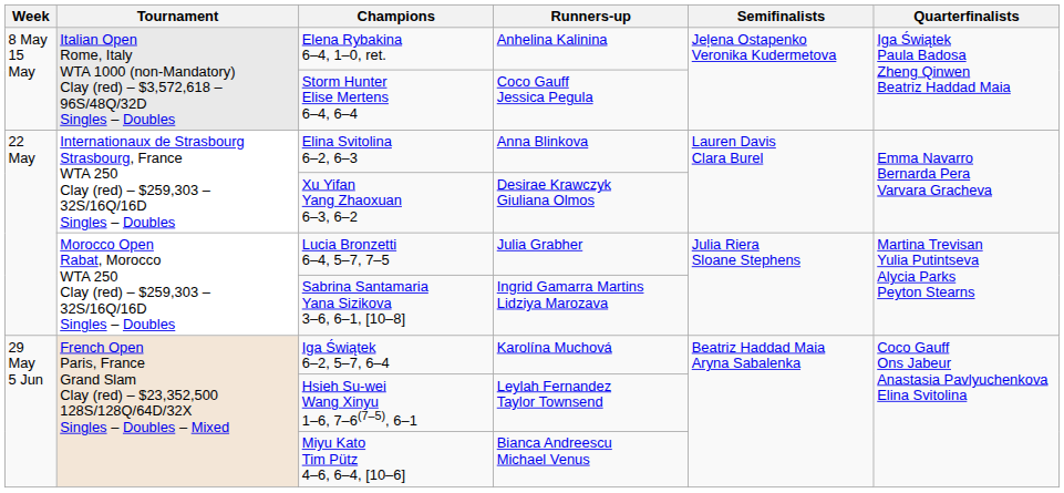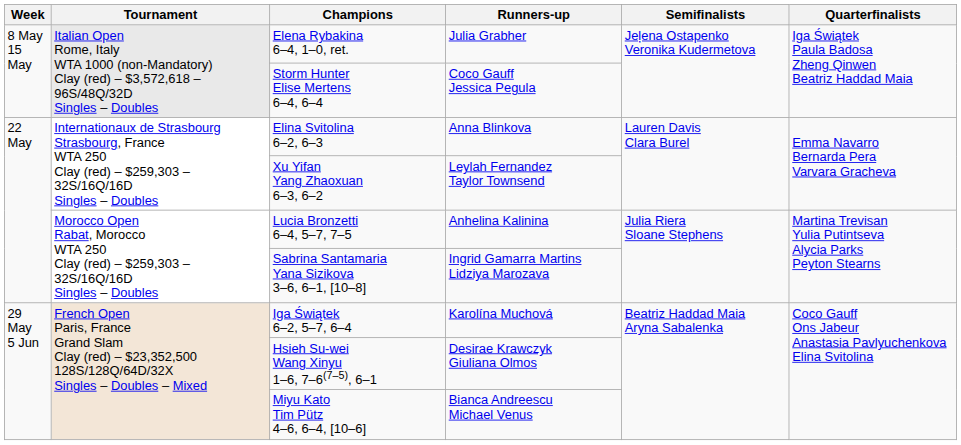 <table class=wikitable style=font-size:95%>
 <tr>
 <th style="width:48px;">Week</th>
 <th style="width:250px;">Tournament</th>
 <th style="width:200px;">Champions</th>
 <th style="width:200px;">Runners-up</th>
 <th style="width:190px;">Semifinalists</th>
 <th style="width:190px;">Quarterfinalists</th>
 </tr>
 <tr style="vertical-align:top">
 <td rowspan="2">8 May <br>15 May</td>
 <td style="background:#E9E9E9;" rowspan="2"><a href='#'>Italian Open</a><br>Rome, Italy<br>WTA 1000 (non-Mandatory)<br>Clay (red) – $3,572,618 –96S/48Q/32D<br><a href='#'>Singles</a> – <a href='#'>Doubles</a></td>
 <td> <a href='#'>Elena Rybakina</a><br> 6–4, 1–0, ret.</td>
-<td> <a href='#'>Anhelina Kalinina</a></td>
+<td> <a href='#'>Julia Grabher</a></td>
 <td rowspan=2> <a href='#'>Jeļena Ostapenko</a><br> <a href='#'>Veronika Kudermetova</a></td>
 <td rowspan=2> <a href='#'>Iga Świątek</a><br> <a href='#'>Paula Badosa</a><br> <a href='#'>Zheng Qinwen</a><br> <a href='#'>Beatriz Haddad Maia</a></td>
 </tr>
 <tr style="vertical-align:top">
 <td> <a href='#'>Storm Hunter</a><br> <a href='#'>Elise Mertens</a><br> 6–4, 6–4</td>
 <td> <a href='#'>Coco Gauff</a><br> <a href='#'>Jessica Pegula</a></td>
 </tr>
 <tr style="vertical-align:top">
 <td rowspan="4">22 May</td>
 <td style="background:#fff;" rowspan="2"><a href='#'>Internationaux de Strasbourg</a><br><a href='#'>Strasbourg</a>, France<br>WTA 250<br>Clay (red) – $259,303 – 32S/16Q/16D<br><a href='#'>Singles</a> – <a href='#'>Doubles</a></td>
 <td> <a href='#'>Elina Svitolina</a><br>6–2, 6–3</td>
 <td> <a href='#'>Anna Blinkova</a></td>
 <td rowspan=2> <a href='#'>Lauren Davis</a><br> <a href='#'>Clara Burel</a></td>
 <td rowspan=2> <br> <a href='#'>Emma Navarro</a><br> <a href='#'>Bernarda Pera</a><br> <a href='#'>Varvara Gracheva</a></td>
 </tr>
 <tr style="vertical-align:top">
 <td> <a href='#'>Xu Yifan</a><br> <a href='#'>Yang Zhaoxuan</a><br>6–3, 6–2</td>
-<td> <a href='#'>Desirae Krawczyk</a><br> <a href='#'>Giuliana Olmos</a></td>
+<td> <a href='#'>Leylah Fernandez</a><br> <a href='#'>Taylor Townsend</a></td>
 </tr>
 <tr style="vertical-align:top">
 <td style="background:#fff;" rowspan="2"><a href='#'>Morocco Open</a><br><a href='#'>Rabat</a>, Morocco<br>WTA 250<br>Clay (red) – $259,303 – 32S/16Q/16D<br><a href='#'>Singles</a> – <a href='#'>Doubles</a></td>
 <td> <a href='#'>Lucia Bronzetti</a><br>6–4, 5–7, 7–5</td>
-<td> <a href='#'>Julia Grabher</a></td>
+<td> <a href='#'>Anhelina Kalinina</a></td>
 <td rowspan=2> <a href='#'>Julia Riera</a><br> <a href='#'>Sloane Stephens</a></td>
 <td rowspan=2> <a href='#'>Martina Trevisan</a><br> <a href='#'>Yulia Putintseva</a><br> <a href='#'>Alycia Parks</a><br> <a href='#'>Peyton Stearns</a></td>
 </tr>
 <tr style="vertical-align:top">
 <td> <a href='#'>Sabrina Santamaria</a><br> <a href='#'>Yana Sizikova</a><br>3–6, 6–1, [10–8]</td>
 <td> <a href='#'>Ingrid Gamarra Martins</a><br> <a href='#'>Lidziya Marozava</a></td>
 </tr>
 <tr style="vertical-align:top">
 <td rowspan=3>29 May <br>5 Jun</td>
 <td style="background:#F3E6D7;" rowspan="3"><a href='#'>French Open</a><br>Paris, France<br>Grand Slam<br>Clay (red) – $23,352,500<br>128S/128Q/64D/32X<br><a href='#'>Singles</a> – <a href='#'>Doubles</a> – <a href='#'>Mixed</a></td>
 <td> <a href='#'>Iga Świątek</a><br>6–2, 5–7, 6–4</td>
 <td> <a href='#'>Karolína Muchová</a></td>
 <td rowspan=3> <a href='#'>Beatriz Haddad Maia</a><br> <a href='#'>Aryna Sabalenka</a></td>
 <td rowspan=3> <a href='#'>Coco Gauff</a><br> <a href='#'>Ons Jabeur</a><br> <a href='#'>Anastasia Pavlyuchenkova</a><br> <a href='#'>Elina Svitolina</a></td>
 </tr>
 <tr style="vertical-align:top">
 <td> <a href='#'>Hsieh Su-wei</a><br> <a href='#'>Wang Xinyu</a><br>1–6, 7–6<sup>(7–5)</sup>, 6–1</td>
-<td> <a href='#'>Leylah Fernandez</a><br> <a href='#'>Taylor Townsend</a></td>
+<td> <a href='#'>Desirae Krawczyk</a><br> <a href='#'>Giuliana Olmos</a></td>
 </tr>
 <tr style="vertical-align:top">
 <td> <a href='#'>Miyu Kato</a><br> <a href='#'>Tim Pütz</a><br>4–6, 6–4, [10–6]</td>
 <td> <a href='#'>Bianca Andreescu</a><br> <a href='#'>Michael Venus</a></td>
 </tr>
 </table>
